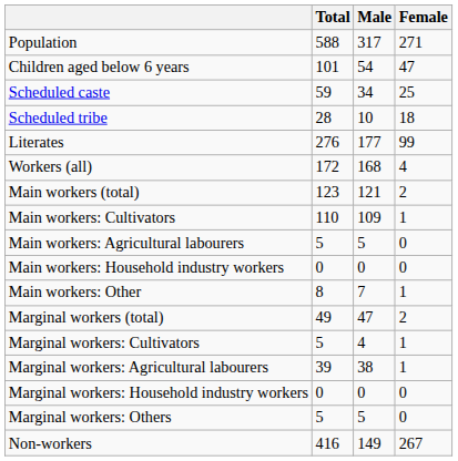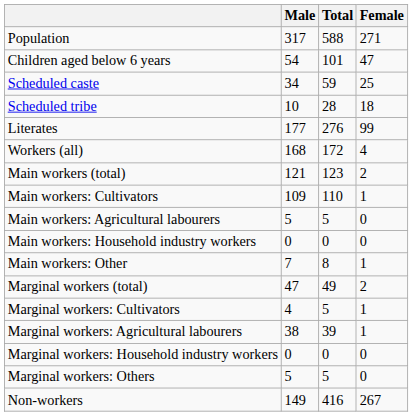 <table class="wikitable sortable">
 <tr>
 <th></th>
+<th>Male</th>
 <th>Total</th>
-<th>Male</th>
 <th>Female</th>
 </tr>
 <tr>
 <td>Population</td>
+<td>317</td>
 <td>588</td>
-<td>317</td>
 <td>271</td>
 </tr>
 <tr>
 <td>Children aged below 6 years</td>
+<td>54</td>
 <td>101</td>
-<td>54</td>
 <td>47</td>
 </tr>
 <tr>
 <td><a href='#'>Scheduled caste</a></td>
+<td>34</td>
 <td>59</td>
-<td>34</td>
 <td>25</td>
 </tr>
 <tr>
 <td><a href='#'>Scheduled tribe</a></td>
+<td>10</td>
 <td>28</td>
-<td>10</td>
 <td>18</td>
 </tr>
 <tr>
 <td>Literates</td>
+<td>177</td>
 <td>276</td>
-<td>177</td>
 <td>99</td>
 </tr>
 <tr>
 <td>Workers (all)</td>
+<td>168</td>
 <td>172</td>
-<td>168</td>
 <td>4</td>
 </tr>
 <tr>
 <td>Main workers (total)</td>
+<td>121</td>
 <td>123</td>
-<td>121</td>
 <td>2</td>
 </tr>
 <tr>
 <td>Main workers: Cultivators</td>
+<td>109</td>
 <td>110</td>
-<td>109</td>
 <td>1</td>
 </tr>
 <tr>
 <td>Main workers: Agricultural labourers</td>
 <td>5</td>
 <td>5</td>
 <td>0</td>
 </tr>
 <tr>
 <td>Main workers: Household industry workers</td>
 <td>0</td>
 <td>0</td>
 <td>0</td>
 </tr>
 <tr>
 <td>Main workers: Other</td>
+<td>7</td>
 <td>8</td>
-<td>7</td>
 <td>1</td>
 </tr>
 <tr>
 <td>Marginal workers (total)</td>
+<td>47</td>
 <td>49</td>
-<td>47</td>
 <td>2</td>
 </tr>
 <tr>
 <td>Marginal workers: Cultivators</td>
+<td>4</td>
 <td>5</td>
-<td>4</td>
 <td>1</td>
 </tr>
 <tr>
 <td>Marginal workers: Agricultural labourers</td>
+<td>38</td>
 <td>39</td>
-<td>38</td>
 <td>1</td>
 </tr>
 <tr>
 <td>Marginal workers: Household industry workers</td>
 <td>0</td>
 <td>0</td>
 <td>0</td>
 </tr>
 <tr>
 <td>Marginal workers: Others</td>
 <td>5</td>
 <td>5</td>
 <td>0</td>
 </tr>
 <tr>
 <td>Non-workers</td>
+<td>149</td>
 <td>416</td>
-<td>149</td>
 <td>267</td>
 </tr>
 </table>
